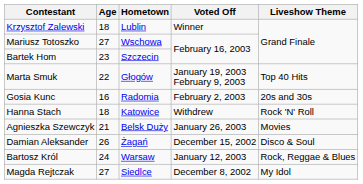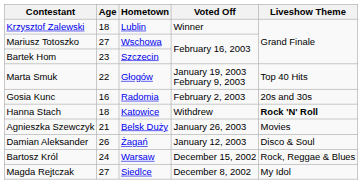 <table class="wikitable" style="font-size:95%;">
 <tr>
 <th>Contestant</th>
 <th>Age</th>
 <th>Hometown</th>
 <th>Voted Off</th>
 <th>Liveshow Theme</th>
 </tr>
 <tr>
 <td><a href='#'>Krzysztof Zalewski</a></td>
 <td>18</td>
 <td><a href='#'>Lublin</a></td>
 <td>Winner</td>
 <td rowspan="3">Grand Finale</td>
 </tr>
 <tr>
 <td>Mariusz Totoszko</td>
 <td>27</td>
 <td><a href='#'>Wschowa</a></td>
 <td rowspan="2">February 16, 2003</td>
 </tr>
 <tr>
 <td>Bartek Hom</td>
 <td>23</td>
 <td><a href='#'>Szczecin</a></td>
 </tr>
 <tr>
 <td>Marta Smuk</td>
 <td>22</td>
 <td><a href='#'>Głogów</a></td>
 <td>January 19, 2003<br>February 9, 2003</td>
 <td>Top 40 Hits</td>
 </tr>
 <tr>
 <td>Gosia Kunc</td>
 <td>16</td>
 <td><a href='#'>Radomia</a></td>
 <td>February 2, 2003</td>
 <td>20s and 30s</td>
 </tr>
 <tr>
 <td>Hanna Stach</td>
 <td>18</td>
 <td><a href='#'>Katowice</a></td>
 <td>Withdrew</td>
-<td>Rock 'N' Roll</td>
+<td><strong>Rock 'N' Roll</strong></td>
 </tr>
 <tr>
 <td>Agnieszka Szewczyk</td>
 <td>21</td>
 <td><a href='#'>Belsk Duży</a></td>
 <td>January 26, 2003</td>
 <td>Movies</td>
 </tr>
 <tr>
 <td>Damian Aleksander</td>
 <td>26</td>
 <td><a href='#'>Żagań</a></td>
-<td>December 15, 2002</td>
+<td>January 12, 2003</td>
 <td>Disco & Soul</td>
 </tr>
 <tr>
 <td>Bartosz Król</td>
 <td>24</td>
 <td><a href='#'>Warsaw</a></td>
-<td>January 12, 2003</td>
+<td>December 15, 2002</td>
 <td>Rock, Reggae & Blues</td>
 </tr>
 <tr>
 <td>Magda Rejtczak</td>
 <td>27</td>
 <td><a href='#'>Siedlce</a></td>
 <td>December 8, 2002</td>
 <td>My Idol</td>
 </tr>
 </table>
